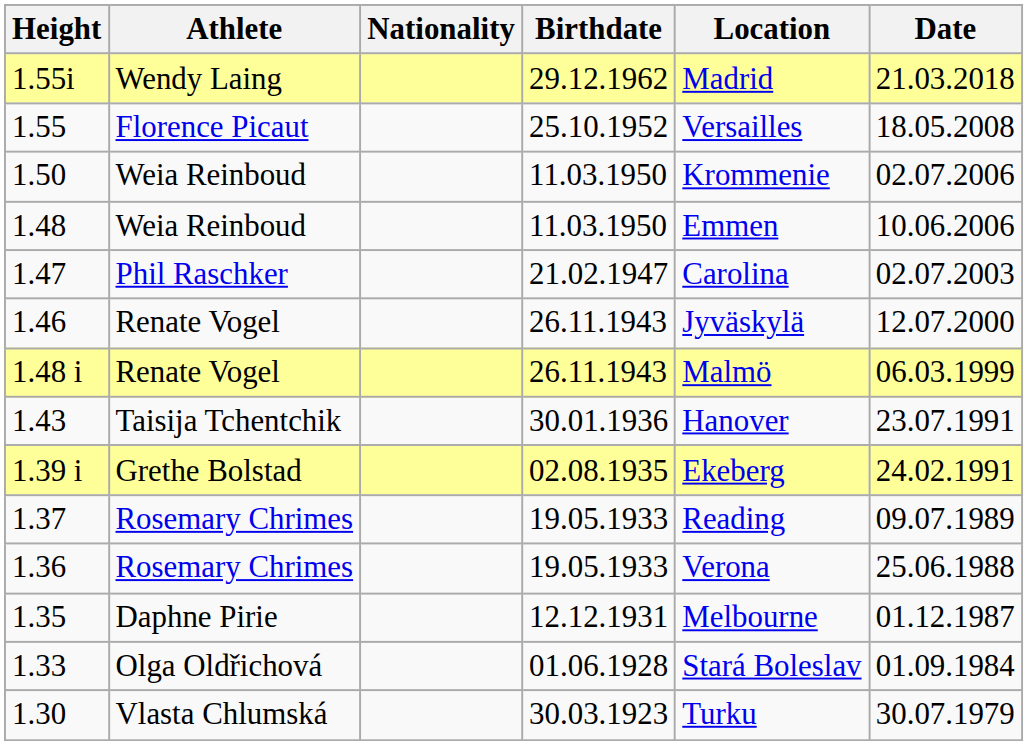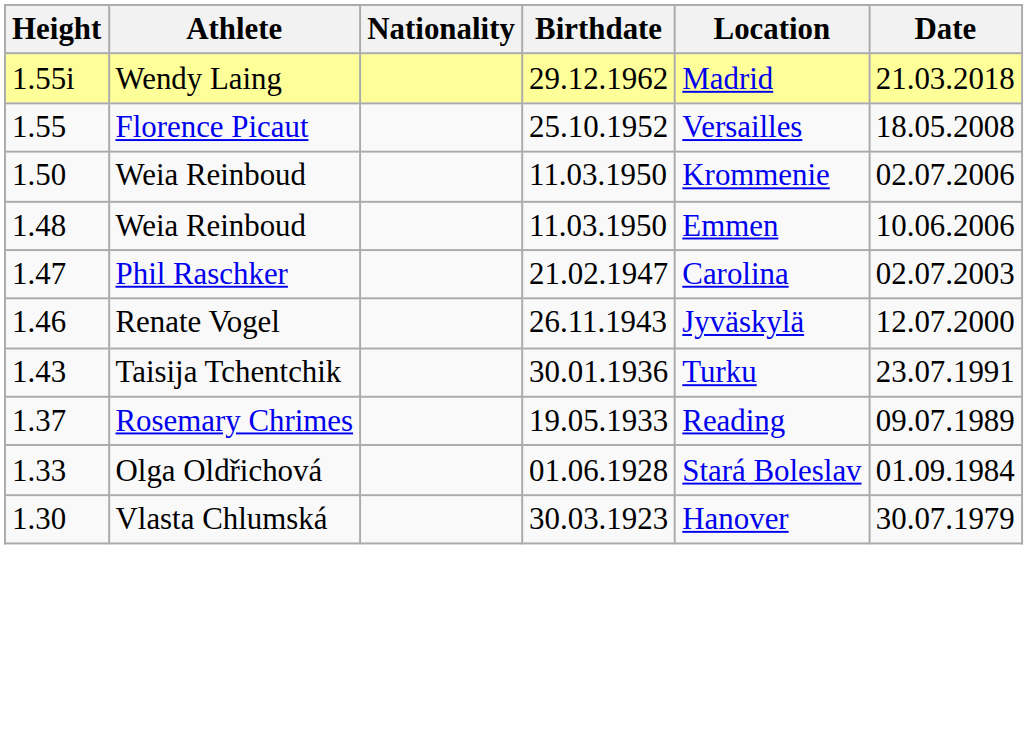 <table class="wikitable">
 <tr>
 <th>Height</th>
 <th>Athlete</th>
 <th>Nationality</th>
 <th>Birthdate</th>
 <th>Location</th>
 <th>Date</th>
 </tr>
 <tr style="background:#ff9;">
 <td>1.55i</td>
 <td>Wendy Laing</td>
 <td></td>
 <td>29.12.1962</td>
 <td><a href='#'>Madrid</a></td>
 <td>21.03.2018</td>
 </tr>
 <tr>
 <td>1.55</td>
 <td><a href='#'>Florence Picaut</a></td>
 <td></td>
 <td>25.10.1952</td>
 <td><a href='#'>Versailles</a></td>
 <td>18.05.2008</td>
 </tr>
 <tr>
 <td>1.50</td>
 <td>Weia Reinboud</td>
 <td></td>
 <td>11.03.1950</td>
 <td><a href='#'>Krommenie</a></td>
 <td>02.07.2006</td>
 </tr>
 <tr>
 <td>1.48</td>
 <td>Weia Reinboud</td>
 <td></td>
 <td>11.03.1950</td>
 <td><a href='#'>Emmen</a></td>
 <td>10.06.2006</td>
 </tr>
 <tr>
 <td>1.47</td>
 <td><a href='#'>Phil Raschker</a></td>
 <td></td>
 <td>21.02.1947</td>
 <td><a href='#'>Carolina</a></td>
 <td>02.07.2003</td>
 </tr>
 <tr>
 <td>1.46</td>
 <td>Renate Vogel</td>
 <td></td>
 <td>26.11.1943</td>
 <td><a href='#'>Jyväskylä</a></td>
 <td>12.07.2000</td>
 </tr>
-<tr style="background:#ff9;">
-<td>1.48 i</td>
-<td>Renate Vogel</td>
-<td></td>
-<td>26.11.1943</td>
-<td><a href='#'>Malmö</a></td>
-<td>06.03.1999</td>
-</tr>
 <tr>
 <td>1.43</td>
 <td>Taisija Tchentchik</td>
 <td></td>
 <td>30.01.1936</td>
-<td><a href='#'>Hanover</a></td>
+<td><a href='#'>Turku</a></td>
 <td>23.07.1991</td>
-</tr>
-<tr style="background:#ff9;">
-<td>1.39 i</td>
-<td>Grethe Bolstad</td>
-<td></td>
-<td>02.08.1935</td>
-<td><a href='#'>Ekeberg</a></td>
-<td>24.02.1991</td>
 </tr>
 <tr>
 <td>1.37</td>
 <td><a href='#'>Rosemary Chrimes</a></td>
 <td></td>
 <td>19.05.1933</td>
 <td><a href='#'>Reading</a></td>
 <td>09.07.1989</td>
-</tr>
-<tr>
-<td>1.36</td>
-<td><a href='#'>Rosemary Chrimes</a></td>
-<td></td>
-<td>19.05.1933</td>
-<td><a href='#'>Verona</a></td>
-<td>25.06.1988</td>
-</tr>
-<tr>
-<td>1.35</td>
-<td>Daphne Pirie</td>
-<td></td>
-<td>12.12.1931</td>
-<td><a href='#'>Melbourne</a></td>
-<td>01.12.1987</td>
 </tr>
 <tr>
 <td>1.33</td>
 <td>Olga Oldřichová</td>
 <td></td>
 <td>01.06.1928</td>
 <td><a href='#'>Stará Boleslav</a></td>
 <td>01.09.1984</td>
 </tr>
 <tr>
 <td>1.30</td>
 <td>Vlasta Chlumská</td>
 <td></td>
 <td>30.03.1923</td>
-<td><a href='#'>Turku</a></td>
+<td><a href='#'>Hanover</a></td>
 <td>30.07.1979</td>
 </tr>
 </table>
